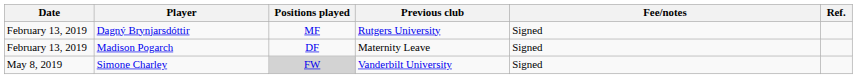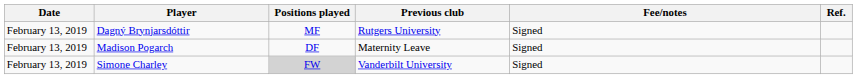 <table class="wikitable" style="text-align:left;">
 <tr>
 <th style="width:125px;">Date</th>
 <th style="width:250px;">Player</th>
 <th style="width:120px;">Positions played</th>
 <th style="width:220px;">Previous club</th>
 <th style="width:450px;">Fee/notes</th>
 <th style="width:40px;">Ref.</th>
 </tr>
 <tr>
 <td>February 13, 2019</td>
 <td> <a href='#'>Dagný Brynjarsdóttir</a></td>
 <td style="text-align: center;"><a href='#'>MF</a></td>
 <td><a href='#'>Rutgers University</a></td>
 <td>Signed</td>
 <td></td>
 </tr>
 <tr>
 <td>February 13, 2019</td>
 <td> <a href='#'>Madison Pogarch</a></td>
 <td style="text-align: center;"><a href='#'>DF</a></td>
 <td>Maternity Leave</td>
 <td>Signed</td>
 <td></td>
 </tr>
 <tr>
-<td>May 8, 2019</td>
+<td>February 13, 2019</td>
 <td> <a href='#'>Simone Charley</a></td>
 <td style="background: lightgrey; text-align: center;"><a href='#'>FW</a></td>
 <td><a href='#'>Vanderbilt University</a></td>
 <td>Signed</td>
 <td></td>
 </tr>
 </table>
